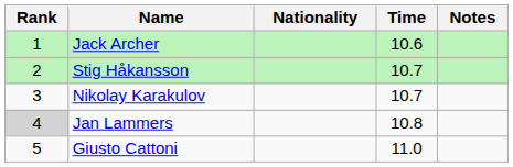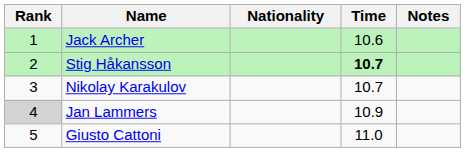 <table class="wikitable sortable" style="text-align:center;width: 55%">
 <tr>
 <th>Rank</th>
 <th>Name</th>
 <th>Nationality</th>
 <th>Time</th>
 <th>Notes</th>
 </tr>
 <tr bgcolor=bbf3bb>
 <td>1</td>
 <td align=left><a href='#'>Jack Archer</a></td>
 <td align=left></td>
 <td>10.6</td>
 <td></td>
 </tr>
 <tr bgcolor=bbf3bb>
 <td>2</td>
 <td align=left><a href='#'>Stig Håkansson</a></td>
 <td align=left></td>
-<td>10.7</td>
+<td><strong>10.7</strong></td>
 <td></td>
 </tr>
 <tr>
 <td>3</td>
 <td align=left><a href='#'>Nikolay Karakulov</a></td>
 <td align=left></td>
 <td>10.7</td>
 <td></td>
 </tr>
 <tr>
 <td style="background: lightgrey;">4</td>
 <td align=left><a href='#'>Jan Lammers</a></td>
 <td align=left></td>
-<td>10.8</td>
+<td>10.9</td>
 <td></td>
 </tr>
 <tr>
 <td>5</td>
 <td align=left><a href='#'>Giusto Cattoni</a></td>
 <td align=left></td>
 <td>11.0</td>
 <td></td>
 </tr>
 </table>
